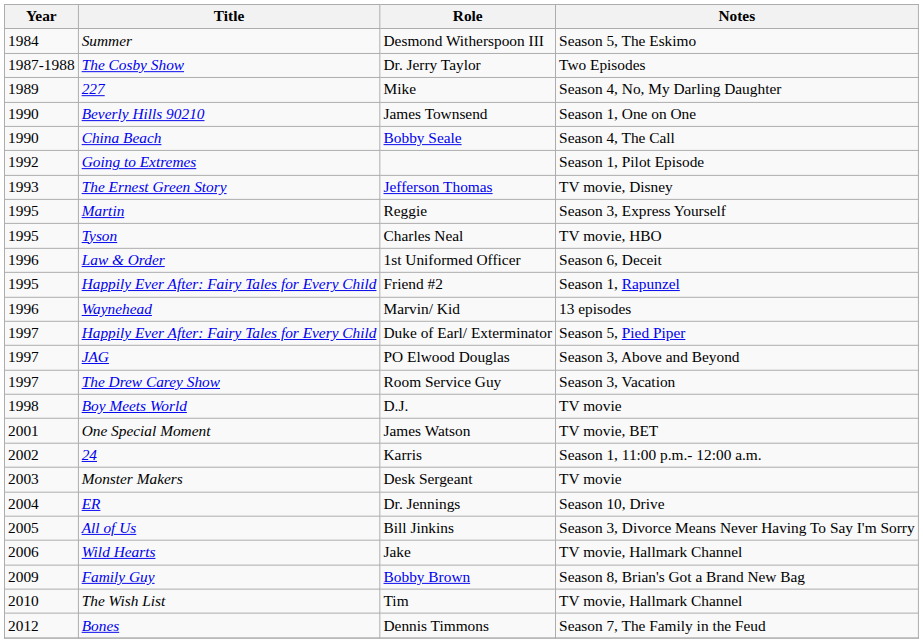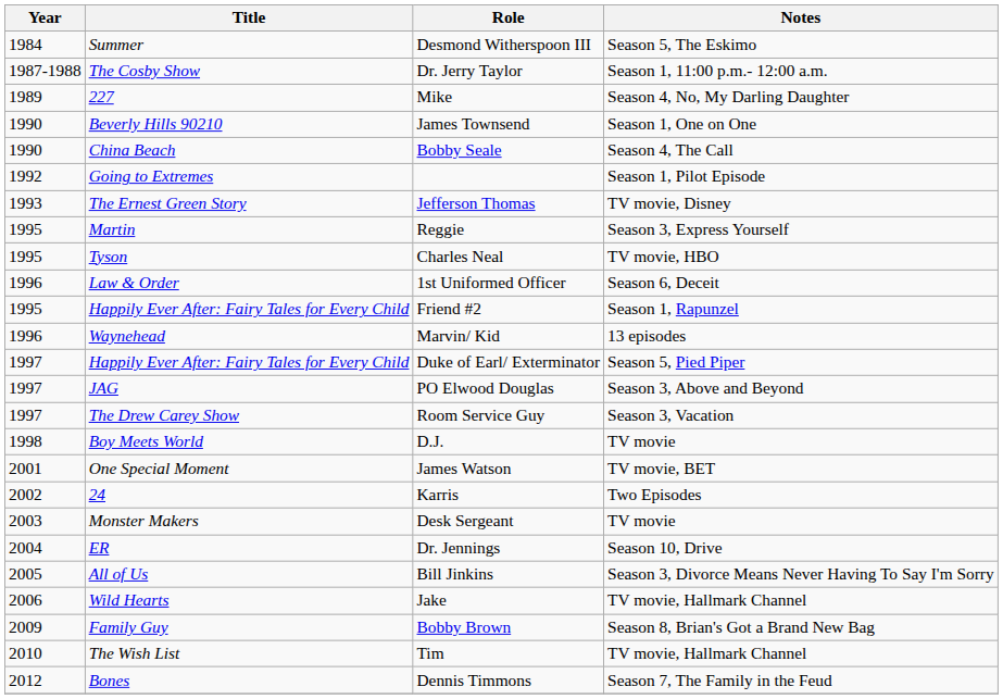 <table class="wikitable sortable">
 <tr>
 <th>Year</th>
 <th>Title</th>
 <th>Role</th>
 <th>Notes</th>
 </tr>
 <tr>
 <td>1984</td>
 <td><em>Summer</em></td>
 <td>Desmond Witherspoon III</td>
 <td>Season 5, The Eskimo</td>
 </tr>
 <tr>
 <td>1987-1988</td>
 <td><em><a href='#'>The Cosby Show</a></em></td>
 <td>Dr. Jerry Taylor</td>
-<td>Two Episodes</td>
+<td>Season 1, 11:00 p.m.- 12:00 a.m.</td>
 </tr>
 <tr>
 <td>1989</td>
 <td><em><a href='#'>227</a></em></td>
 <td>Mike</td>
 <td>Season 4, No, My Darling Daughter</td>
 </tr>
 <tr>
 <td>1990</td>
 <td><em><a href='#'>Beverly Hills 90210</a></em></td>
 <td>James Townsend</td>
 <td>Season 1, One on One</td>
 </tr>
 <tr>
 <td>1990</td>
 <td><em><a href='#'>China Beach</a></em></td>
 <td><a href='#'>Bobby Seale</a></td>
 <td>Season 4, The Call</td>
 </tr>
 <tr>
 <td>1992</td>
 <td><em><a href='#'>Going to Extremes</a></em></td>
 <td></td>
 <td>Season 1, Pilot Episode</td>
 </tr>
 <tr>
 <td>1993</td>
 <td><em><a href='#'>The Ernest Green Story</a></em></td>
 <td><a href='#'>Jefferson Thomas</a></td>
 <td>TV movie, Disney</td>
 </tr>
 <tr>
 <td>1995</td>
 <td><em><a href='#'>Martin</a></em></td>
 <td>Reggie</td>
 <td>Season 3, Express Yourself</td>
 </tr>
 <tr>
 <td>1995</td>
 <td><em><a href='#'>Tyson</a></em></td>
 <td>Charles Neal</td>
 <td>TV movie, HBO</td>
 </tr>
 <tr>
 <td>1996</td>
 <td><em><a href='#'>Law & Order</a></em></td>
 <td>1st Uniformed Officer</td>
 <td>Season 6, Deceit</td>
 </tr>
 <tr>
 <td>1995</td>
 <td><em><a href='#'>Happily Ever After: Fairy Tales for Every Child</a></em></td>
 <td>Friend #2</td>
 <td>Season 1, <a href='#'>Rapunzel</a></td>
 </tr>
 <tr>
 <td>1996</td>
 <td><em><a href='#'>Waynehead</a></em></td>
 <td>Marvin/ Kid</td>
 <td>13 episodes</td>
 </tr>
 <tr>
 <td>1997</td>
 <td><em><a href='#'>Happily Ever After: Fairy Tales for Every Child</a></em></td>
 <td>Duke of Earl/ Exterminator</td>
 <td>Season 5, <a href='#'>Pied Piper</a></td>
 </tr>
 <tr>
 <td>1997</td>
 <td><em><a href='#'>JAG</a></em></td>
 <td>PO Elwood Douglas</td>
 <td>Season 3, Above and Beyond</td>
 </tr>
 <tr>
 <td>1997</td>
 <td><em><a href='#'>The Drew Carey Show</a></em></td>
 <td>Room Service Guy</td>
 <td>Season 3, Vacation</td>
 </tr>
 <tr>
 <td>1998</td>
 <td><em><a href='#'>Boy Meets World</a></em></td>
 <td>D.J.</td>
 <td>TV movie</td>
 </tr>
 <tr>
 <td>2001</td>
 <td><em>One Special Moment</em></td>
 <td>James Watson</td>
 <td>TV movie, BET</td>
 </tr>
 <tr>
 <td>2002</td>
 <td><em><a href='#'>24</a></em></td>
 <td>Karris</td>
-<td>Season 1, 11:00 p.m.- 12:00 a.m.</td>
+<td>Two Episodes</td>
 </tr>
 <tr>
 <td>2003</td>
 <td><em>Monster Makers</em></td>
 <td>Desk Sergeant</td>
 <td>TV movie</td>
 </tr>
 <tr>
 <td>2004</td>
 <td><em><a href='#'>ER</a></em></td>
 <td>Dr. Jennings</td>
 <td>Season 10, Drive</td>
 </tr>
 <tr>
 <td>2005</td>
 <td><em><a href='#'>All of Us</a></em></td>
 <td>Bill Jinkins</td>
 <td>Season 3, Divorce Means Never Having To Say I'm Sorry</td>
 </tr>
 <tr>
 <td>2006</td>
 <td><em><a href='#'>Wild Hearts</a></em></td>
 <td>Jake</td>
 <td>TV movie, Hallmark Channel</td>
 </tr>
 <tr>
 <td>2009</td>
 <td><em><a href='#'>Family Guy</a></em></td>
 <td><a href='#'>Bobby Brown</a></td>
 <td>Season 8, Brian's Got a Brand New Bag</td>
 </tr>
 <tr>
 <td>2010</td>
 <td><em>The Wish List</em></td>
 <td>Tim</td>
 <td>TV movie, Hallmark Channel</td>
 </tr>
 <tr>
 <td>2012</td>
 <td><em><a href='#'>Bones</a></em></td>
 <td>Dennis Timmons</td>
 <td>Season 7, The Family in the Feud</td>
 </tr>
 <tr>
 </tr>
 </table>
